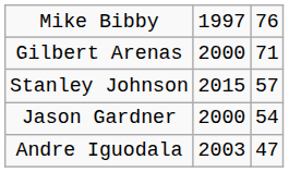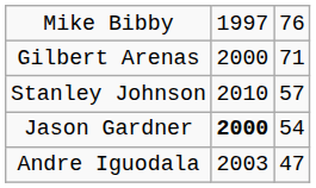 <table class="wikitable" style="text-align: center;">
 <tr>
 <td>Mike Bibby</td>
 <td>1997</td>
 <td>76</td>
 </tr>
 <tr>
 <td>Gilbert Arenas</td>
 <td>2000</td>
 <td>71</td>
 </tr>
 <tr>
 <td>Stanley Johnson</td>
-<td>2015</td>
+<td>2010</td>
 <td>57</td>
 </tr>
 <tr>
 <td>Jason Gardner</td>
-<td>2000</td>
+<td><strong>2000</strong></td>
 <td>54</td>
 </tr>
 <tr>
 <td>Andre Iguodala</td>
 <td>2003</td>
 <td>47</td>
 </tr>
 </table>
